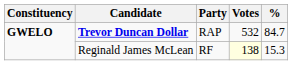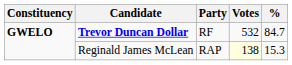 <table class="wikitable">
 <tr>
 <th align="left">Constituency</th>
 <th align="center" valign="top">Candidate</th>
 <th align="center" valign="top">Party</th>
 <th align="center" valign="top">Votes</th>
 <th align="center" valign="top">%</th>
 </tr>
 <tr>
 <td valign="top" rowspan="4"><strong>GWELO</strong></td>
 <td align="left"><strong><a href='#'>Trevor Duncan Dollar</a></strong></td>
-<td align="left">RAP</td>
+<td align="left">RF</td>
 <td align="right">532</td>
 <td align="right">84.7</td>
 </tr>
 <tr>
 <td align="left">Reginald James McLean</td>
-<td align="left">RF</td>
+<td align="left">RAP</td>
 <td align="right" style="background: lightyellow;">138</td>
 <td align="right">15.3</td>
 </tr>
 </table>
